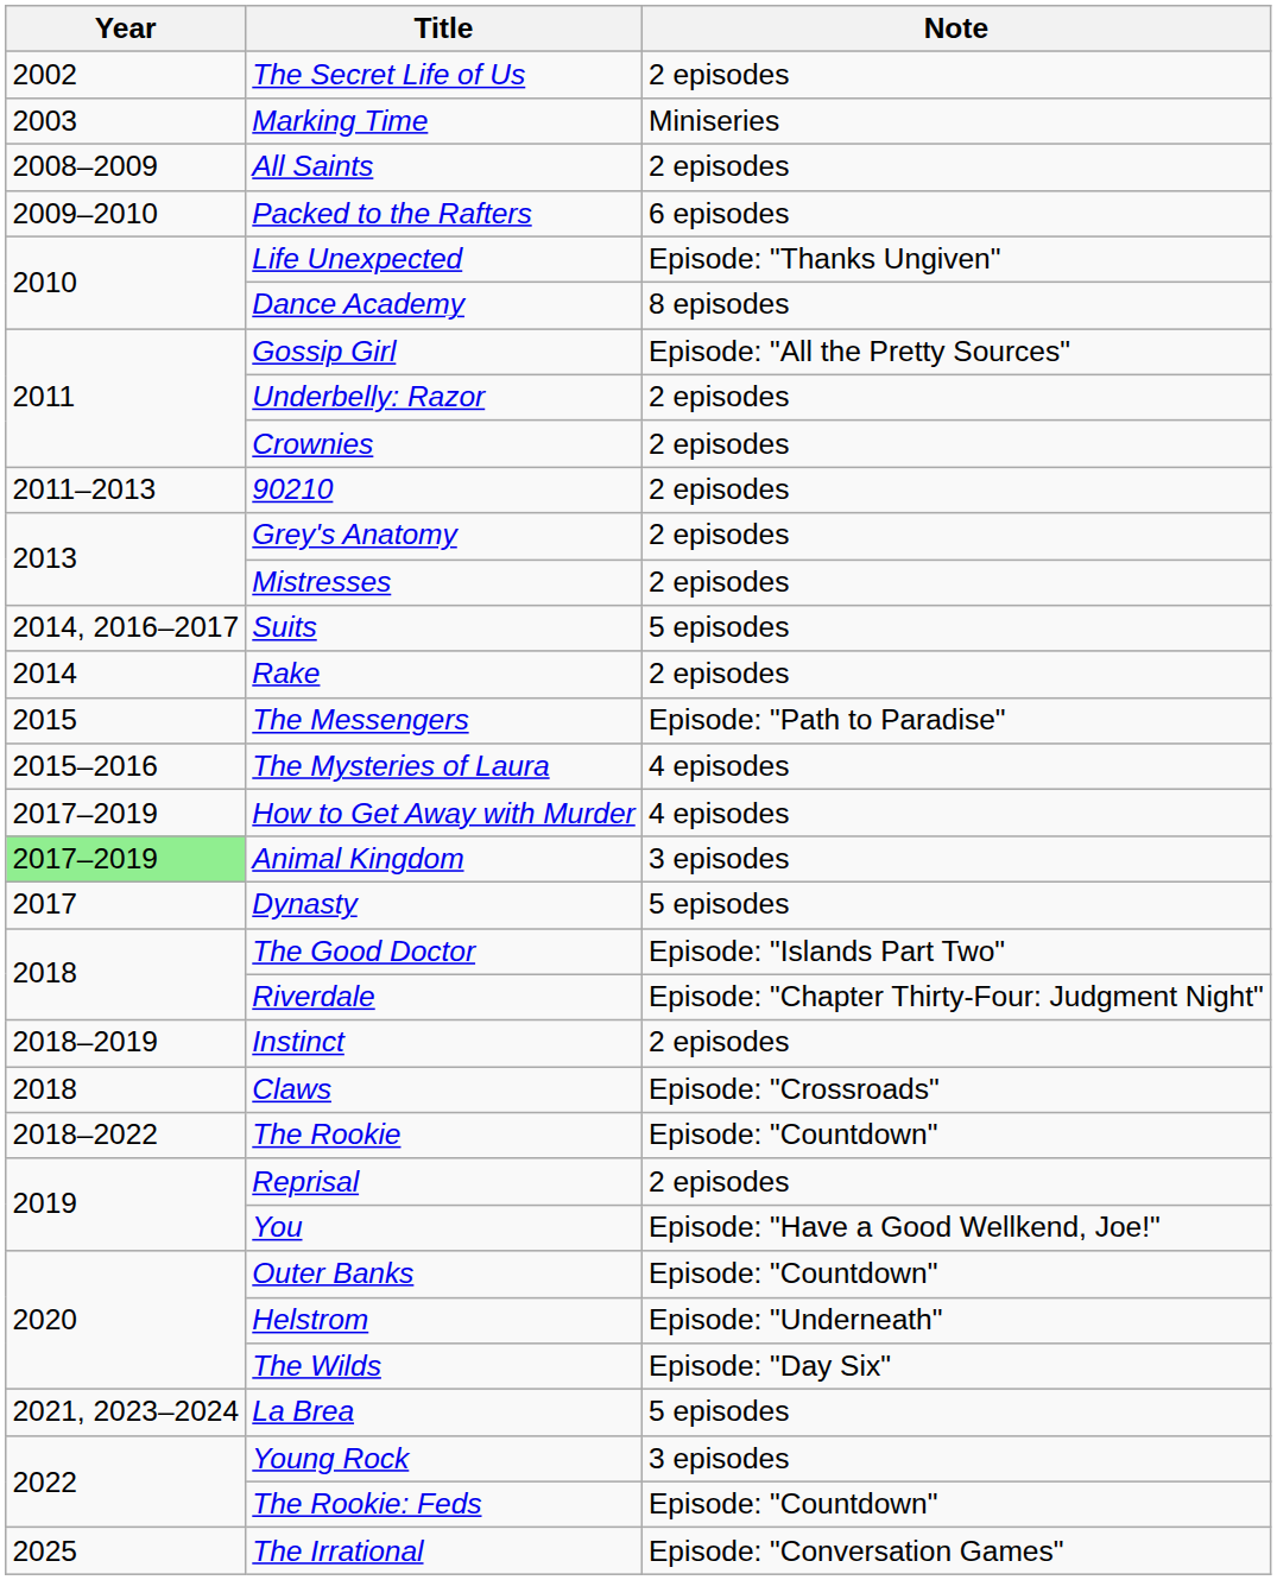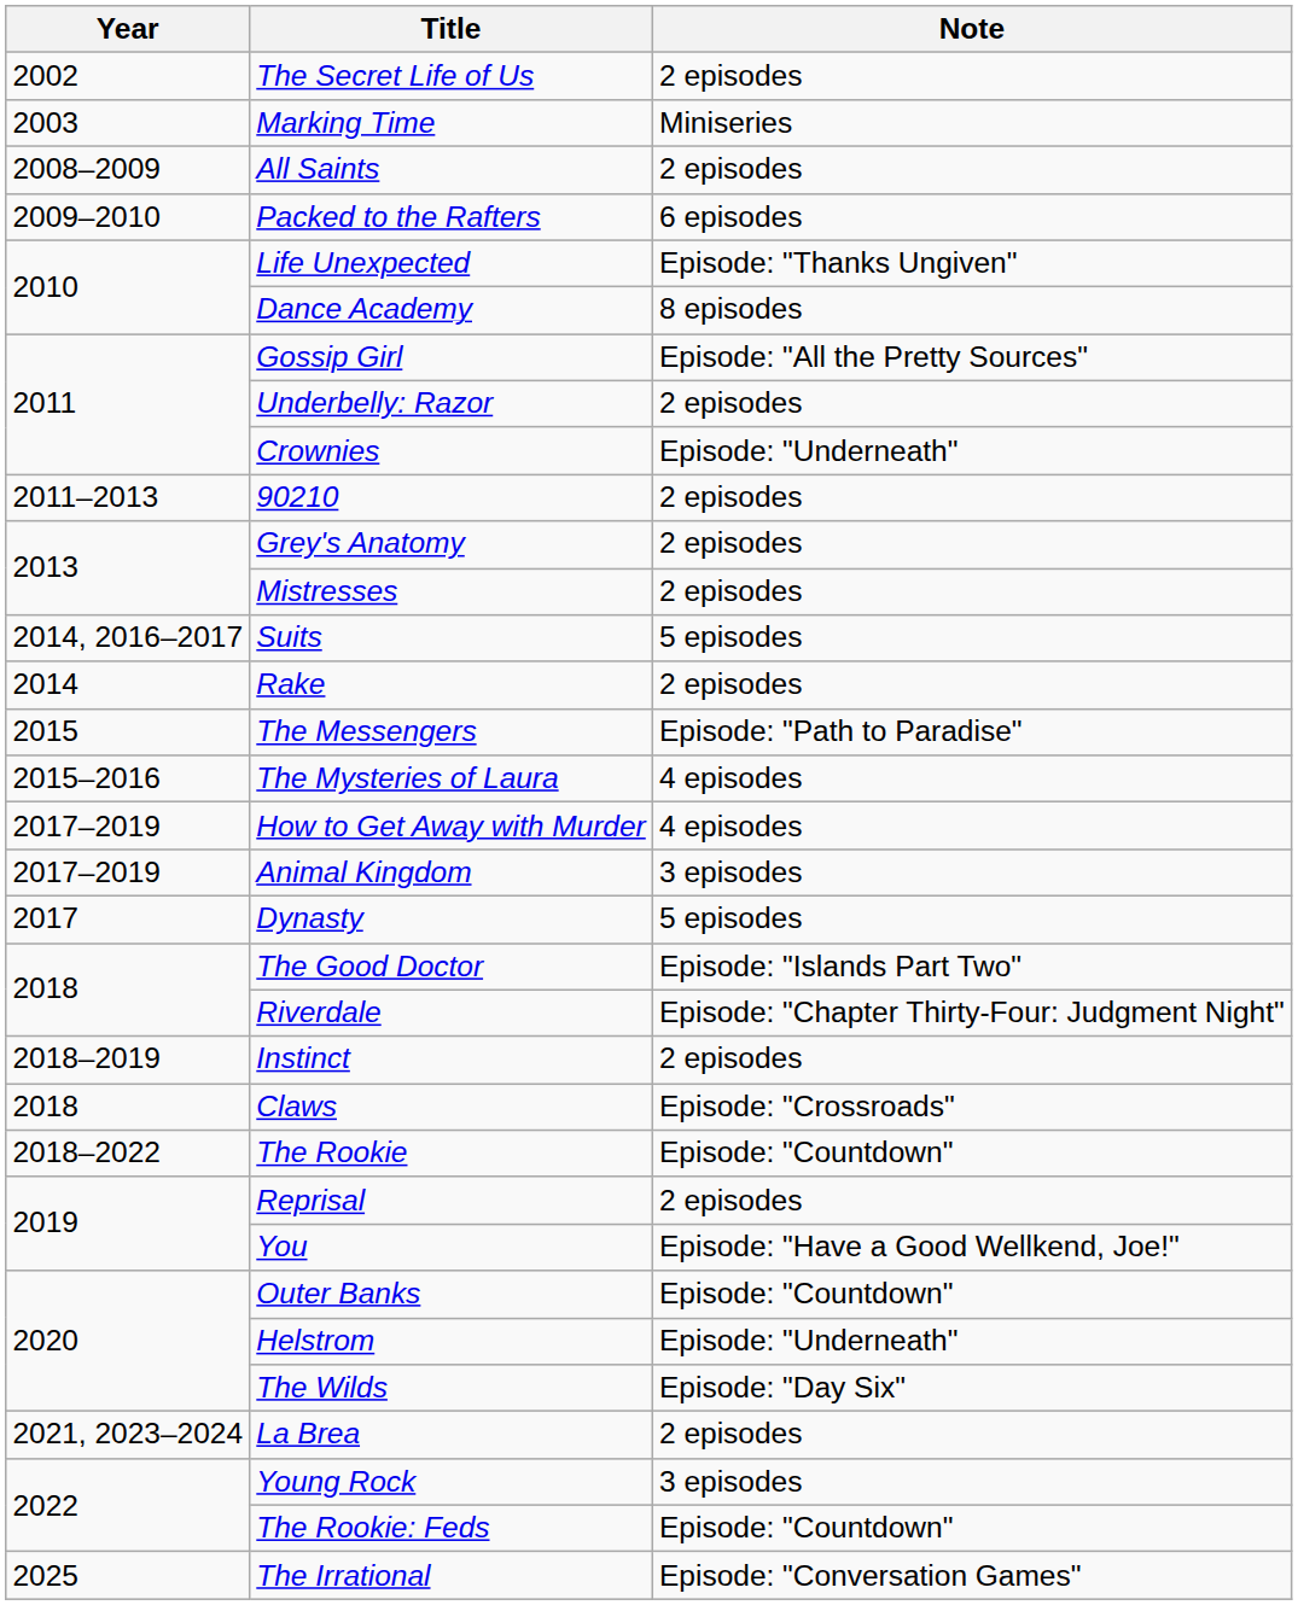 <table class="wikitable">
 <tr>
 <th>Year</th>
 <th>Title</th>
 <th>Note</th>
 </tr>
 <tr>
 <td>2002</td>
 <td><em><a href='#'>The Secret Life of Us</a></em></td>
 <td>2 episodes</td>
 </tr>
 <tr>
 <td>2003</td>
 <td><em><a href='#'>Marking Time</a></em></td>
 <td>Miniseries</td>
 </tr>
 <tr>
 <td>2008–2009</td>
 <td><em><a href='#'>All Saints</a></em></td>
 <td>2 episodes</td>
 </tr>
 <tr>
 <td>2009–2010</td>
 <td><em><a href='#'>Packed to the Rafters</a></em></td>
 <td>6 episodes</td>
 </tr>
 <tr>
 <td rowspan=2>2010</td>
 <td><em><a href='#'>Life Unexpected</a></em></td>
 <td>Episode: "Thanks Ungiven"</td>
 </tr>
 <tr>
 <td><em><a href='#'>Dance Academy</a></em></td>
 <td>8 episodes</td>
 </tr>
 <tr>
 <td rowspan=3>2011</td>
 <td><em><a href='#'>Gossip Girl</a></em></td>
 <td>Episode: "All the Pretty Sources"</td>
 </tr>
 <tr>
 <td><em><a href='#'>Underbelly: Razor</a></em></td>
 <td>2 episodes</td>
 </tr>
 <tr>
 <td><em><a href='#'>Crownies</a></em></td>
-<td>2 episodes</td>
+<td>Episode: "Underneath"</td>
 </tr>
 <tr>
 <td>2011–2013</td>
 <td><em><a href='#'>90210</a></em></td>
 <td>2 episodes</td>
 </tr>
 <tr>
 <td rowspan=2>2013</td>
 <td><em><a href='#'>Grey's Anatomy</a></em></td>
 <td>2 episodes</td>
 </tr>
 <tr>
 <td><em><a href='#'>Mistresses</a></em></td>
 <td>2 episodes</td>
 </tr>
 <tr>
 <td>2014, 2016–2017</td>
 <td><em><a href='#'>Suits</a></em></td>
 <td>5 episodes</td>
 </tr>
 <tr>
 <td>2014</td>
 <td><em><a href='#'>Rake</a></em></td>
 <td>2 episodes</td>
 </tr>
 <tr>
 <td>2015</td>
 <td><em><a href='#'>The Messengers</a></em></td>
 <td>Episode: "Path to Paradise"</td>
 </tr>
 <tr>
 <td>2015–2016</td>
 <td><em><a href='#'>The Mysteries of Laura</a></em></td>
 <td>4 episodes</td>
 </tr>
 <tr>
 <td>2017–2019</td>
 <td><em><a href='#'>How to Get Away with Murder</a></em></td>
 <td>4 episodes</td>
 </tr>
 <tr>
-<td style="background: lightgreen;">2017–2019</td>
+<td>2017–2019</td>
 <td><em><a href='#'>Animal Kingdom</a></em></td>
 <td>3 episodes</td>
 </tr>
 <tr>
 <td>2017</td>
 <td><em><a href='#'>Dynasty</a></em></td>
 <td>5 episodes</td>
 </tr>
 <tr>
 <td rowspan="2">2018</td>
 <td><em><a href='#'>The Good Doctor</a></em></td>
 <td>Episode: "Islands Part Two"</td>
 </tr>
 <tr>
 <td><em><a href='#'>Riverdale</a></em></td>
 <td>Episode: "Chapter Thirty-Four: Judgment Night"</td>
 </tr>
 <tr>
 <td>2018–2019</td>
 <td><em><a href='#'>Instinct</a></em></td>
 <td>2 episodes</td>
 </tr>
 <tr>
 <td>2018</td>
 <td><em><a href='#'>Claws</a></em></td>
 <td>Episode: "Crossroads"</td>
 </tr>
 <tr>
 <td>2018–2022</td>
 <td><em><a href='#'>The Rookie</a></em></td>
 <td>Episode: "Countdown"</td>
 </tr>
 <tr>
 <td rowspan=2>2019</td>
 <td><em><a href='#'>Reprisal</a></em></td>
 <td>2 episodes</td>
 </tr>
 <tr>
 <td><em><a href='#'>You</a></em></td>
 <td>Episode: "Have a Good Wellkend, Joe!"</td>
 </tr>
 <tr>
 <td rowspan=3>2020</td>
 <td><em><a href='#'>Outer Banks</a></em></td>
 <td>Episode: "Countdown"</td>
 </tr>
 <tr>
 <td><em><a href='#'>Helstrom</a></em></td>
 <td>Episode: "Underneath"</td>
 </tr>
 <tr>
 <td><em><a href='#'>The Wilds</a></em></td>
 <td>Episode: "Day Six"</td>
 </tr>
 <tr>
 <td>2021, 2023–2024</td>
 <td><em><a href='#'>La Brea</a></em></td>
-<td>5 episodes</td>
+<td>2 episodes</td>
 </tr>
 <tr>
 <td rowspan=2>2022</td>
 <td><em><a href='#'>Young Rock</a></em></td>
 <td>3 episodes</td>
 </tr>
 <tr>
 <td><em><a href='#'>The Rookie: Feds</a></em></td>
 <td>Episode: "Countdown"</td>
 </tr>
 <tr>
 <td>2025</td>
 <td><em><a href='#'>The Irrational</a></em></td>
 <td>Episode: "Conversation Games"</td>
 </tr>
 </table>
